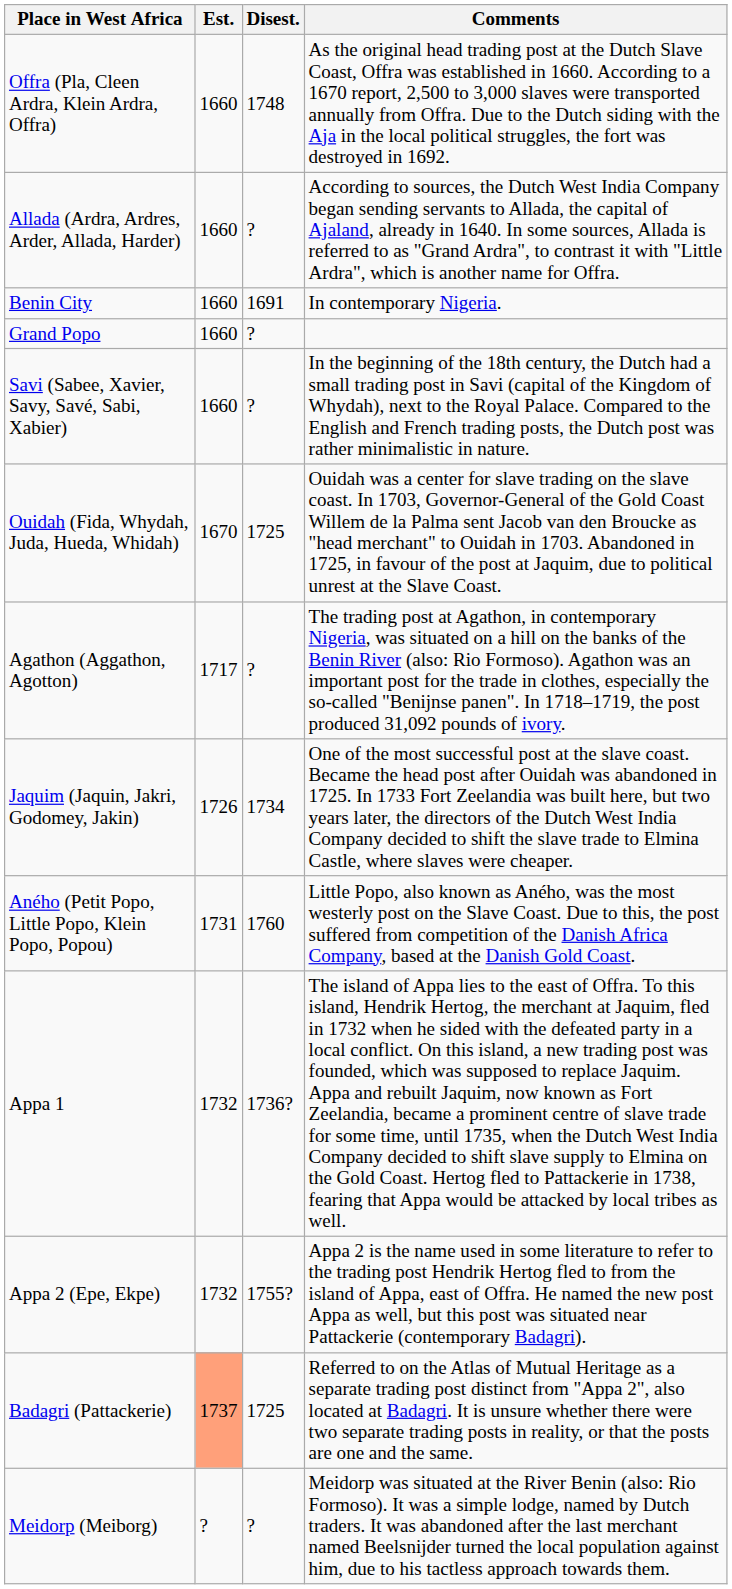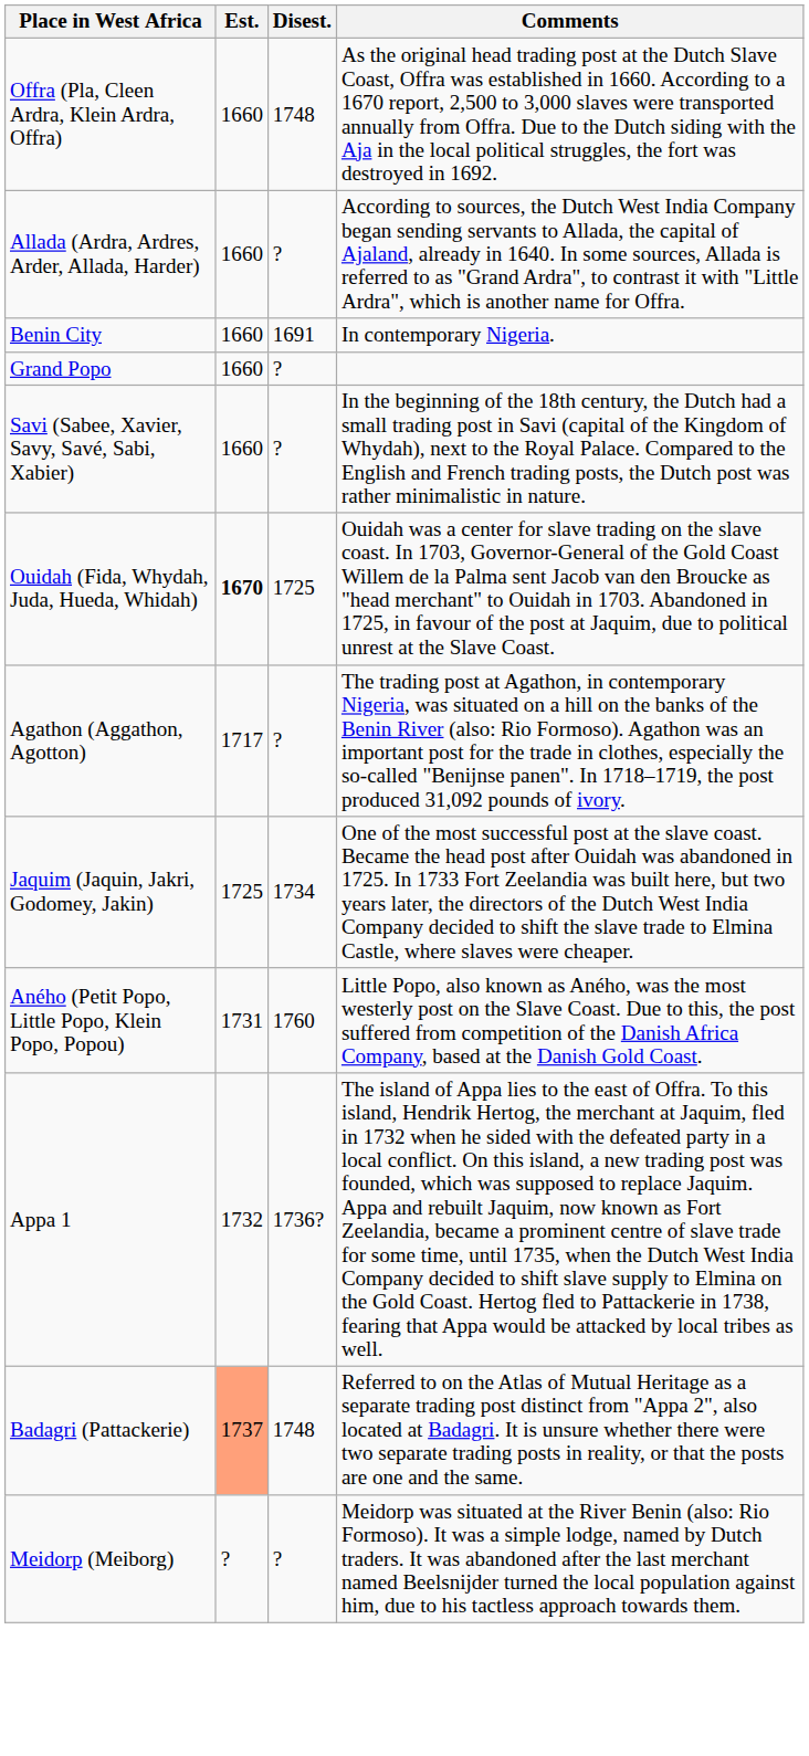 <table class="wikitable sortable">
 <tr>
 <th>Place in West Africa</th>
 <th>Est.</th>
 <th>Disest.</th>
 <th>Comments</th>
 </tr>
 <tr -->
 <td><a href='#'>Offra</a> (Pla, Cleen Ardra, Klein Ardra, Offra)</td>
 <td>1660</td>
 <td>1748</td>
 <td>As the original head trading post at the Dutch Slave Coast, Offra was established in 1660. According to a 1670 report, 2,500 to 3,000 slaves were transported annually from Offra. Due to the Dutch siding with the <a href='#'>Aja</a> in the local political struggles, the fort was destroyed in 1692.</td>
 </tr>
 <tr -->
 <td><a href='#'>Allada</a> (Ardra, Ardres, Arder, Allada, Harder)</td>
 <td>1660</td>
 <td>?</td>
 <td>According to sources, the Dutch West India Company began sending servants to Allada, the capital of <a href='#'>Ajaland</a>, already in 1640. In some sources, Allada is referred to as "Grand Ardra", to contrast it with "Little Ardra", which is another name for Offra.</td>
 </tr>
 <tr -->
 <td><a href='#'>Benin City</a></td>
 <td>1660</td>
 <td>1691</td>
 <td>In contemporary <a href='#'>Nigeria</a>.</td>
 </tr>
 <tr -->
 <td><a href='#'>Grand Popo</a></td>
 <td>1660</td>
 <td>?</td>
 <td></td>
 </tr>
 <tr -->
 <td><a href='#'>Savi</a> (Sabee, Xavier, Savy, Savé, Sabi, Xabier)</td>
 <td>1660</td>
 <td>?</td>
 <td>In the beginning of the 18th century, the Dutch had a small trading post in Savi (capital of the Kingdom of Whydah), next to the Royal Palace. Compared to the English and French trading posts, the Dutch post was rather minimalistic in nature.</td>
 </tr>
 <tr -->
 <td><a href='#'>Ouidah</a> (Fida, Whydah, Juda, Hueda, Whidah)</td>
-<td>1670</td>
+<td><strong>1670</strong></td>
 <td>1725</td>
 <td>Ouidah was a center for slave trading on the slave coast. In 1703, Governor-General of the Gold Coast Willem de la Palma sent Jacob van den Broucke as "head merchant" to Ouidah in 1703. Abandoned in 1725, in favour of the post at Jaquim, due to political unrest at the Slave Coast.</td>
 </tr>
 <tr -->
 <td>Agathon (Aggathon, Agotton)</td>
 <td>1717</td>
 <td>?</td>
 <td>The trading post at Agathon, in contemporary <a href='#'>Nigeria</a>, was situated on a hill on the banks of the <a href='#'>Benin River</a> (also: Rio Formoso). Agathon was an important post for the trade in clothes, especially the so-called "Benijnse panen". In 1718–1719, the post produced 31,092 pounds of <a href='#'>ivory</a>.</td>
 </tr>
 <tr -->
 <td><a href='#'>Jaquim</a> (Jaquin, Jakri, Godomey, Jakin)</td>
-<td>1726</td>
+<td>1725</td>
 <td>1734</td>
 <td>One of the most successful post at the slave coast. Became the head post after Ouidah was abandoned in 1725. In 1733 Fort Zeelandia was built here, but two years later, the directors of the Dutch West India Company decided to shift the slave trade to Elmina Castle, where slaves were cheaper.</td>
 </tr>
 <tr -->
 <td><a href='#'>Aného</a> (Petit Popo, Little Popo, Klein Popo, Popou)</td>
 <td>1731</td>
 <td>1760</td>
 <td>Little Popo, also known as Aného, was the most westerly post on the Slave Coast. Due to this, the post suffered from competition of the <a href='#'>Danish Africa Company</a>, based at the <a href='#'>Danish Gold Coast</a>.</td>
 </tr>
 <tr -->
 <td>Appa 1</td>
 <td>1732</td>
 <td>1736?</td>
 <td>The island of Appa lies to the east of Offra. To this island, Hendrik Hertog, the merchant at Jaquim, fled in 1732 when he sided with the defeated party in a local conflict. On this island, a new trading post was founded, which was supposed to replace Jaquim. Appa and rebuilt Jaquim, now known as Fort Zeelandia, became a prominent centre of slave trade for some time, until 1735, when the Dutch West India Company decided to shift slave supply to Elmina on the Gold Coast. Hertog fled to Pattackerie in 1738, fearing that Appa would be attacked by local tribes as well.</td>
 </tr>
 <tr -->
-<td>Appa 2 (Epe, Ekpe)</td>
-<td>1732</td>
-<td>1755?</td>
-<td>Appa 2 is the name used in some literature to refer to the trading post Hendrik Hertog fled to from the island of Appa, east of Offra. He named the new post Appa as well, but this post was situated near Pattackerie (contemporary <a href='#'>Badagri</a>).</td>
-</tr>
-<tr -->
 <td><a href='#'>Badagri</a> (Pattackerie)</td>
 <td style="background: lightsalmon;">1737</td>
-<td>1725</td>
+<td>1748</td>
 <td>Referred to on the Atlas of Mutual Heritage as a separate trading post distinct from "Appa 2", also located at <a href='#'>Badagri</a>. It is unsure whether there were two separate trading posts in reality, or that the posts are one and the same.</td>
 </tr>
 <tr -->
 <td><a href='#'>Meidorp</a> (Meiborg)</td>
 <td>?</td>
 <td>?</td>
 <td>Meidorp was situated at the River Benin (also: Rio Formoso). It was a simple lodge, named by Dutch traders. It was abandoned after the last merchant named Beelsnijder turned the local population against him, due to his tactless approach towards them.</td>
 </tr>
 </table>
